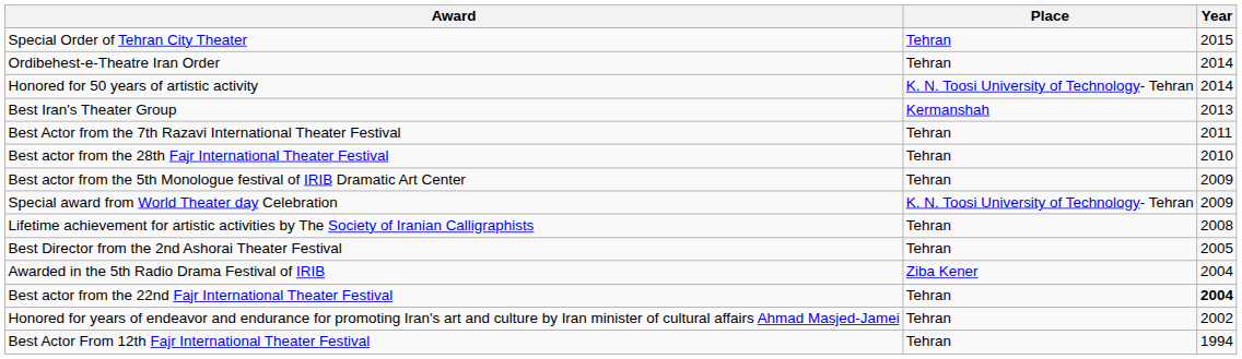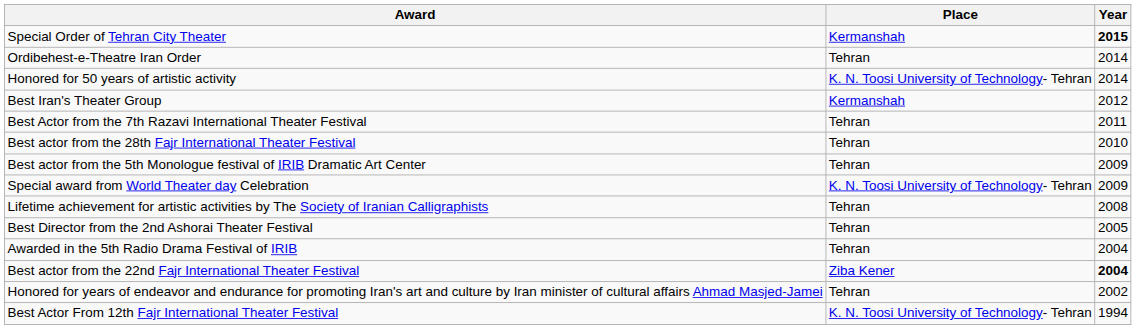 <table class="wikitable">
 <tr>
 <th>Award</th>
 <th>Place</th>
 <th>Year</th>
 </tr>
 <tr>
 <td>Special Order of <a href='#'>Tehran City Theater</a></td>
-<td><a href='#'>Tehran</a></td>
-<td>2015</td>
+<td><a href='#'>Kermanshah</a></td>
+<td><strong>2015</strong></td>
 </tr>
 <tr>
 <td>Ordibehest-e-Theatre Iran Order</td>
 <td>Tehran</td>
 <td>2014</td>
 </tr>
 <tr>
 <td>Honored for 50 years of artistic activity</td>
 <td><a href='#'>K. N. Toosi University of Technology</a>- Tehran</td>
 <td>2014</td>
 </tr>
 <tr>
 <td>Best Iran's Theater Group</td>
 <td><a href='#'>Kermanshah</a></td>
-<td>2013</td>
+<td>2012</td>
 </tr>
 <tr>
 <td>Best Actor from the 7th Razavi International Theater Festival</td>
 <td>Tehran</td>
 <td>2011</td>
 </tr>
 <tr>
 <td>Best actor from the 28th <a href='#'>Fajr International Theater Festival</a></td>
 <td>Tehran</td>
 <td>2010</td>
 </tr>
 <tr>
 <td>Best actor from the 5th Monologue festival of <a href='#'>IRIB</a> Dramatic Art Center</td>
 <td>Tehran</td>
 <td>2009</td>
 </tr>
 <tr>
 <td>Special award from <a href='#'>World Theater day</a> Celebration</td>
 <td><a href='#'>K. N. Toosi University of Technology</a>- Tehran</td>
 <td>2009</td>
 </tr>
 <tr>
 <td>Lifetime achievement for artistic activities by The <a href='#'>Society of Iranian Calligraphists</a></td>
 <td>Tehran</td>
 <td>2008</td>
 </tr>
 <tr>
 <td>Best Director from the 2nd Ashorai Theater Festival</td>
 <td>Tehran</td>
 <td>2005</td>
 </tr>
 <tr>
 <td>Awarded in the 5th Radio Drama Festival of <a href='#'>IRIB</a></td>
-<td><a href='#'>Ziba Kener</a></td>
+<td>Tehran</td>
 <td>2004</td>
 </tr>
 <tr>
 <td>Best actor from the 22nd <a href='#'>Fajr International Theater Festival</a></td>
-<td>Tehran</td>
+<td><a href='#'>Ziba Kener</a></td>
 <td><strong>2004</strong></td>
 </tr>
 <tr>
 <td>Honored for years of endeavor and endurance for promoting Iran's art and culture by Iran minister of cultural affairs <a href='#'>Ahmad Masjed-Jamei</a></td>
 <td>Tehran</td>
 <td>2002</td>
 </tr>
 <tr>
 <td>Best Actor From 12th <a href='#'>Fajr International Theater Festival</a></td>
-<td>Tehran</td>
+<td><a href='#'>K. N. Toosi University of Technology</a>- Tehran</td>
 <td>1994</td>
 </tr>
 </table>
